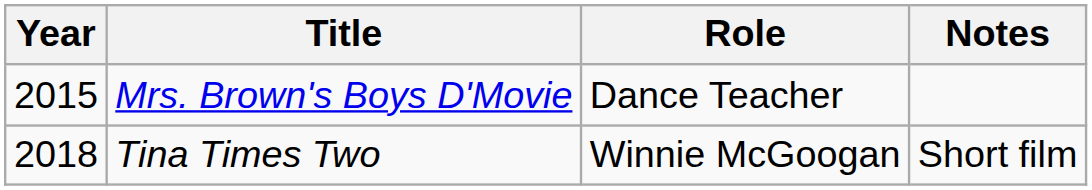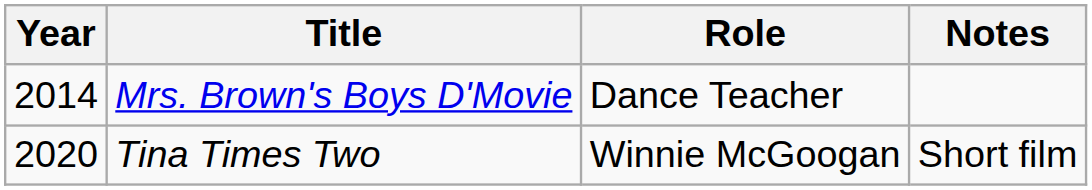 <table class="wikitable">
 <tr>
 <th>Year</th>
 <th>Title</th>
 <th>Role</th>
 <th>Notes</th>
 </tr>
 <tr>
-<td>2015</td>
+<td>2014</td>
 <td><em><a href='#'>Mrs. Brown's Boys D'Movie</a></em></td>
 <td>Dance Teacher</td>
 <td></td>
 </tr>
 <tr>
-<td>2018</td>
+<td>2020</td>
 <td><em>Tina Times Two</em></td>
 <td>Winnie McGoogan</td>
 <td>Short film</td>
 </tr>
 </table>
